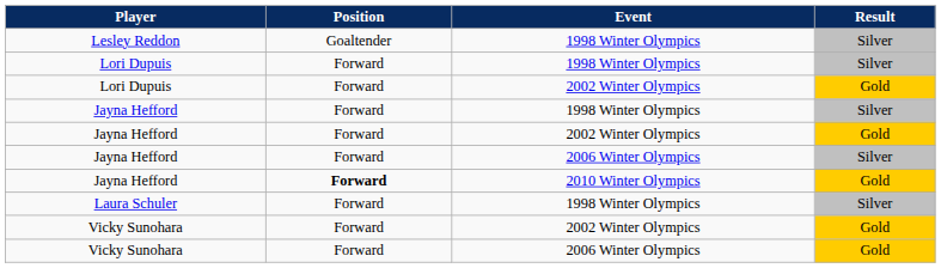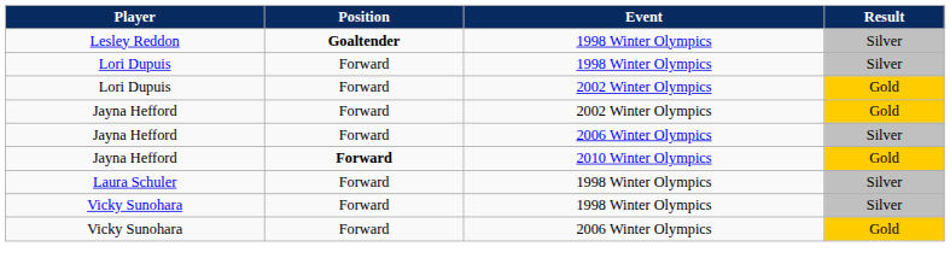 <table class="wikitable" width="80%">
 <tr align="center"  style="background:#072B61;color:white;">
 <td><strong>Player</strong></td>
 <td><strong>Position</strong></td>
 <td><strong>Event</strong></td>
 <td><strong>Result</strong></td>
 </tr>
 <tr align="center" bgcolor="">
 <td><a href='#'>Lesley Reddon</a></td>
-<td>Goaltender</td>
+<td><strong>Goaltender</strong></td>
 <td><a href='#'>1998 Winter Olympics</a></td>
 <td bgcolor="silver">Silver</td>
 </tr>
 <tr align="center" bgcolor="">
 <td><a href='#'>Lori Dupuis</a></td>
 <td>Forward</td>
 <td><a href='#'>1998 Winter Olympics</a></td>
 <td bgcolor="silver">Silver</td>
 </tr>
 <tr align="center" bgcolor="">
 <td>Lori Dupuis</td>
 <td>Forward</td>
 <td><a href='#'>2002 Winter Olympics</a></td>
 <td bgcolor="#FFCC00">Gold</td>
-</tr>
-<tr align="center" bgcolor="">
-<td><a href='#'>Jayna Hefford</a></td>
-<td>Forward</td>
-<td>1998 Winter Olympics</td>
-<td bgcolor="silver">Silver</td>
 </tr>
 <tr align="center" bgcolor="">
 <td>Jayna Hefford</td>
 <td>Forward</td>
 <td>2002 Winter Olympics</td>
 <td bgcolor="#FFCC00">Gold</td>
 </tr>
 <tr align="center" bgcolor="">
 <td>Jayna Hefford</td>
 <td>Forward</td>
 <td><a href='#'>2006 Winter Olympics</a></td>
 <td bgcolor="silver">Silver</td>
 </tr>
 <tr align="center" bgcolor="">
 <td>Jayna Hefford</td>
 <td><strong>Forward</strong></td>
 <td><a href='#'>2010 Winter Olympics</a></td>
 <td bgcolor="#FFCC00">Gold</td>
 </tr>
 <tr align="center" bgcolor="">
 <td><a href='#'>Laura Schuler</a></td>
 <td>Forward</td>
 <td>1998 Winter Olympics</td>
 <td bgcolor="silver">Silver</td>
 </tr>
 <tr align="center" bgcolor="">
-<td>Vicky Sunohara</td>
+<td><a href='#'>Vicky Sunohara</a></td>
 <td>Forward</td>
-<td>2002 Winter Olympics</td>
-<td bgcolor="#FFCC00">Gold</td>
+<td>1998 Winter Olympics</td>
+<td bgcolor="silver">Silver</td>
 </tr>
 <tr align="center" bgcolor="">
 <td>Vicky Sunohara</td>
 <td>Forward</td>
 <td>2006 Winter Olympics</td>
 <td bgcolor="#FFCC00">Gold</td>
 </tr>
 </table>
